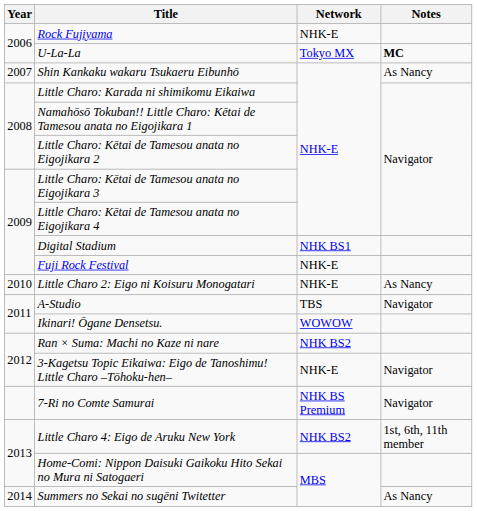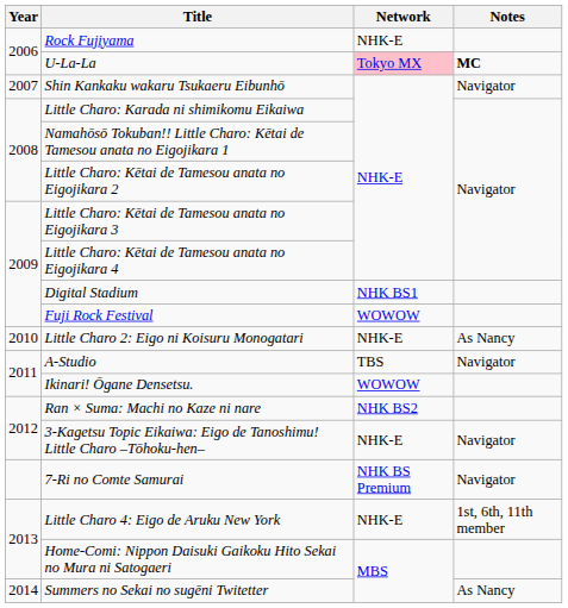 <table class="wikitable">
 <tr>
 <th>Year</th>
 <th>Title</th>
 <th>Network</th>
 <th>Notes</th>
 </tr>
 <tr>
 <td rowspan="2">2006</td>
 <td><em><a href='#'>Rock Fujiyama</a></em></td>
 <td>NHK-E</td>
 <td></td>
 </tr>
 <tr>
 <td><em>U-La-La</em></td>
-<td><a href='#'>Tokyo MX</a></td>
+<td style="background: pink;"><a href='#'>Tokyo MX</a></td>
 <td><strong>MC</strong></td>
 </tr>
 <tr>
 <td>2007</td>
 <td><em>Shin Kankaku wakaru Tsukaeru Eibunhō</em></td>
 <td rowspan="6"><a href='#'>NHK-E</a></td>
-<td>As Nancy</td>
+<td>Navigator</td>
 </tr>
 <tr>
 <td rowspan="3">2008</td>
 <td><em>Little Charo: Karada ni shimikomu Eikaiwa</em></td>
 <td rowspan="5">Navigator</td>
 </tr>
 <tr>
 <td><em>Namahōsō Tokuban!! Little Charo: Kētai de Tamesou anata no Eigojikara 1</em></td>
 </tr>
 <tr>
 <td><em>Little Charo: Kētai de Tamesou anata no Eigojikara 2</em></td>
 </tr>
 <tr>
 <td rowspan="4">2009</td>
 <td><em>Little Charo: Kētai de Tamesou anata no Eigojikara 3</em></td>
 </tr>
 <tr>
 <td><em>Little Charo: Kētai de Tamesou anata no Eigojikara 4</em></td>
 </tr>
 <tr>
 <td><em>Digital Stadium</em></td>
 <td><a href='#'>NHK BS1</a></td>
 <td></td>
 </tr>
 <tr>
 <td><em><a href='#'>Fuji Rock Festival</a></em></td>
-<td>NHK-E</td>
+<td><a href='#'>WOWOW</a></td>
 <td></td>
 </tr>
 <tr>
 <td>2010</td>
 <td><em>Little Charo 2: Eigo ni Koisuru Monogatari</em></td>
 <td>NHK-E</td>
 <td>As Nancy</td>
 </tr>
 <tr>
 <td rowspan="2">2011</td>
 <td><em>A-Studio</em></td>
 <td>TBS</td>
 <td>Navigator</td>
 </tr>
 <tr>
 <td><em>Ikinari! Ōgane Densetsu.</em></td>
 <td><a href='#'>WOWOW</a></td>
 <td></td>
 </tr>
 <tr>
 <td rowspan="2">2012</td>
 <td><em>Ran × Suma: Machi no Kaze ni nare</em></td>
 <td><a href='#'>NHK BS2</a></td>
 <td></td>
 </tr>
 <tr>
 <td><em>3-Kagetsu Topic Eikaiwa: Eigo de Tanoshimu! Little Charo –Tōhoku-hen–</em></td>
 <td>NHK-E</td>
 <td>Navigator</td>
 </tr>
 <tr>
 <td></td>
 <td><em>7-Ri no Comte Samurai</em></td>
 <td><a href='#'>NHK BS Premium</a></td>
 <td>Navigator</td>
 </tr>
 <tr>
 <td rowspan="2">2013</td>
 <td><em>Little Charo 4: Eigo de Aruku New York</em></td>
-<td><a href='#'>NHK BS2</a></td>
+<td>NHK-E</td>
 <td>1st, 6th, 11th member</td>
 </tr>
 <tr>
 <td><em>Home-Comi: Nippon Daisuki Gaikoku Hito Sekai no Mura ni Satogaeri</em></td>
 <td rowspan="2"><a href='#'>MBS</a></td>
 <td></td>
 </tr>
 <tr>
 <td>2014</td>
 <td><em>Summers no Sekai no sugēni Twitetter</em></td>
 <td>As Nancy</td>
 </tr>
 </table>
